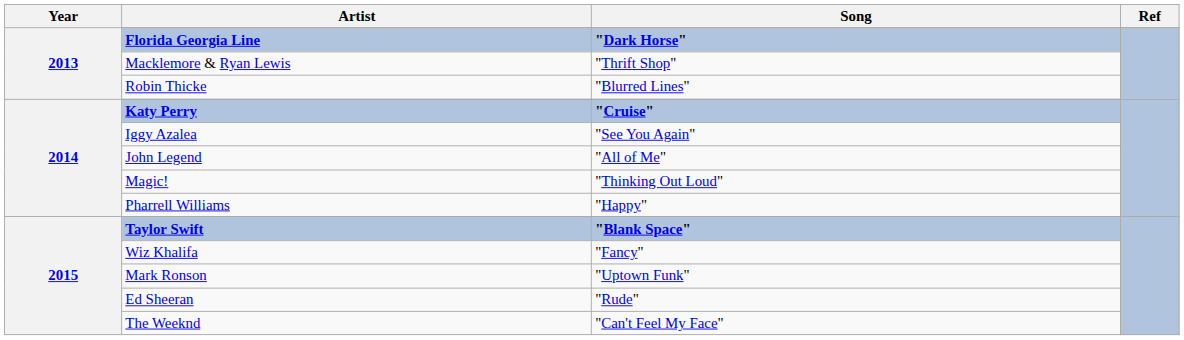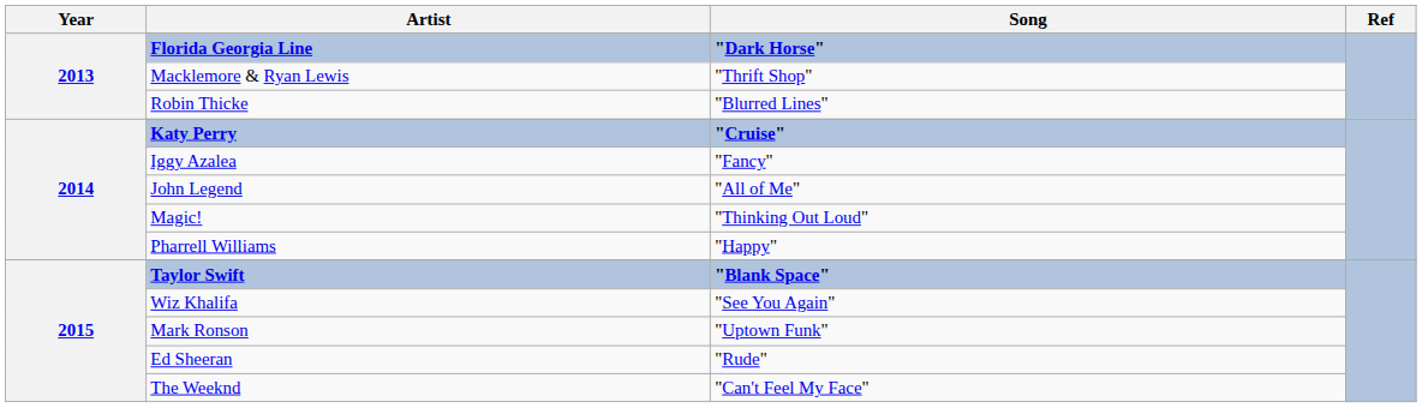 <table class="wikitable" width="100%">
 <tr>
 <th width="10%">Year</th>
 <th width="40%">Artist</th>
 <th width="45%">Song</th>
 <th width="5%">Ref</th>
 </tr>
 <tr>
 <th rowspan="4" align="center"><a href='#'>2013<br></a></th>
 </tr>
 <tr style="background:#B0C4DE">
 <td><strong><a href='#'>Florida Georgia Line</a> </strong></td>
 <td><strong>"<a href='#'>Dark Horse</a>"</strong></td>
 <td rowspan="4" align="center"></td>
 </tr>
 <tr>
 <td><a href='#'>Macklemore</a> & <a href='#'>Ryan Lewis</a> </td>
 <td>"<a href='#'>Thrift Shop</a>"</td>
 </tr>
 <tr>
 <td><a href='#'>Robin Thicke</a> </td>
 <td>"<a href='#'>Blurred Lines</a>"</td>
 </tr>
 <tr>
 <th rowspan="6" align="center"><a href='#'>2014<br></a></th>
 </tr>
 <tr style="background:#B0C4DE">
 <td><strong><a href='#'>Katy Perry</a> </strong></td>
 <td><strong>"<a href='#'>Cruise</a>"</strong></td>
 <td rowspan="6" align="center"></td>
 </tr>
 <tr>
 <td><a href='#'>Iggy Azalea</a> </td>
-<td>"<a href='#'>See You Again</a>"</td>
+<td>"<a href='#'>Fancy</a>"</td>
 </tr>
 <tr>
 <td><a href='#'>John Legend</a></td>
 <td>"<a href='#'>All of Me</a>"</td>
 </tr>
 <tr>
 <td><a href='#'>Magic!</a></td>
 <td>"<a href='#'>Thinking Out Loud</a>"</td>
 </tr>
 <tr>
 <td><a href='#'>Pharrell Williams</a></td>
 <td>"<a href='#'>Happy</a>"</td>
 </tr>
 <tr>
 <th rowspan="6" align="center"><a href='#'>2015<br></a></th>
 </tr>
 <tr style="background:#B0C4DE">
 <td><strong><a href='#'>Taylor Swift</a></strong></td>
 <td><strong>"<a href='#'>Blank Space</a>"</strong></td>
 <td rowspan="6" align="center"></td>
 </tr>
 <tr>
 <td><a href='#'>Wiz Khalifa</a> </td>
-<td>"<a href='#'>Fancy</a>"</td>
+<td>"<a href='#'>See You Again</a>"</td>
 </tr>
 <tr>
 <td><a href='#'>Mark Ronson</a> </td>
 <td>"<a href='#'>Uptown Funk</a>"</td>
 </tr>
 <tr>
 <td><a href='#'>Ed Sheeran</a></td>
 <td>"<a href='#'>Rude</a>"</td>
 </tr>
 <tr>
 <td><a href='#'>The Weeknd</a></td>
 <td>"<a href='#'>Can't Feel My Face</a>"</td>
 </tr>
 </table>
